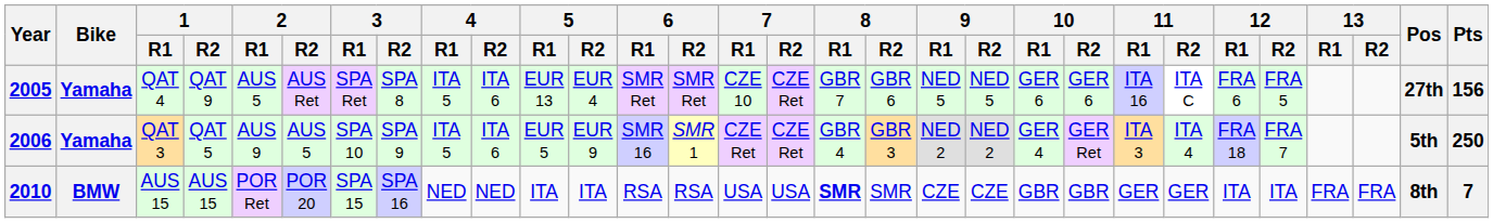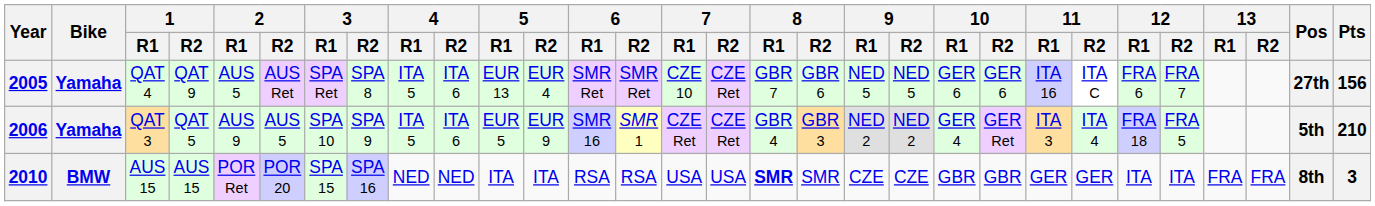 <table class="wikitable" style="text-align:center; font-size:90%">
 <tr>
 <th valign="middle" rowspan=2>Year</th>
 <th valign="middle" rowspan=2>Bike</th>
 <th colspan=2>1</th>
 <th colspan=2>2</th>
 <th colspan=2>3</th>
 <th colspan=2>4</th>
 <th colspan=2>5</th>
 <th colspan=2>6</th>
 <th colspan=2>7</th>
 <th colspan=2>8</th>
 <th colspan=2>9</th>
 <th colspan=2>10</th>
 <th colspan=2>11</th>
 <th colspan=2>12</th>
 <th colspan=2>13</th>
 <th rowspan=2>Pos</th>
 <th rowspan=2>Pts</th>
 </tr>
 <tr>
 <th>R1</th>
 <th>R2</th>
 <th>R1</th>
 <th>R2</th>
 <th>R1</th>
 <th>R2</th>
 <th>R1</th>
 <th>R2</th>
 <th>R1</th>
 <th>R2</th>
 <th>R1</th>
 <th>R2</th>
 <th>R1</th>
 <th>R2</th>
 <th>R1</th>
 <th>R2</th>
 <th>R1</th>
 <th>R2</th>
 <th>R1</th>
 <th>R2</th>
 <th>R1</th>
 <th>R2</th>
 <th>R1</th>
 <th>R2</th>
 <th>R1</th>
 <th>R2</th>
 </tr>
 <tr>
 <th><a href='#'>2005</a></th>
 <th><a href='#'>Yamaha</a></th>
 <td style="background:#dfffdf;"><a href='#'>QAT</a><br><small>4</small></td>
 <td style="background:#dfffdf;"><a href='#'>QAT</a><br><small>9</small></td>
 <td style="background:#dfffdf;"><a href='#'>AUS</a><br><small>5</small></td>
 <td style="background:#efcfff;"><a href='#'>AUS</a><br><small>Ret</small></td>
 <td style="background:#efcfff;"><a href='#'>SPA</a><br><small>Ret</small></td>
 <td style="background:#dfffdf;"><a href='#'>SPA</a><br><small>8</small></td>
 <td style="background:#dfffdf;"><a href='#'>ITA</a><br><small>5</small></td>
 <td style="background:#dfffdf;"><a href='#'>ITA</a><br><small>6</small></td>
 <td style="background:#dfffdf;"><a href='#'>EUR</a><br><small>13</small></td>
 <td style="background:#dfffdf;"><a href='#'>EUR</a><br><small>4</small></td>
 <td style="background:#efcfff;"><a href='#'>SMR</a><br><small>Ret</small></td>
 <td style="background:#efcfff;"><a href='#'>SMR</a><br><small>Ret</small></td>
 <td style="background:#dfffdf;"><a href='#'>CZE</a><br><small>10</small></td>
 <td style="background:#efcfff;"><a href='#'>CZE</a><br><small>Ret</small></td>
 <td style="background:#dfffdf;"><a href='#'>GBR</a><br><small>7</small></td>
 <td style="background:#dfffdf;"><a href='#'>GBR</a><br><small>6</small></td>
 <td style="background:#dfffdf;"><a href='#'>NED</a><br><small>5</small></td>
 <td style="background:#dfffdf;"><a href='#'>NED</a><br><small>5</small></td>
 <td style="background:#dfffdf;"><a href='#'>GER</a><br><small>6</small></td>
 <td style="background:#dfffdf;"><a href='#'>GER</a><br><small>6</small></td>
 <td style="background:#cfcfff;"><a href='#'>ITA</a><br><small>16</small></td>
 <td style="background:#ffffff;"><a href='#'>ITA</a><br><small>C</small></td>
 <td style="background:#dfffdf;"><a href='#'>FRA</a><br><small>6</small></td>
-<td style="background:#dfffdf;"><a href='#'>FRA</a><br><small>5</small></td>
+<td style="background:#dfffdf;"><a href='#'>FRA</a><br><small>7</small></td>
 <td></td>
 <td></td>
 <th>27th</th>
 <th>156</th>
 </tr>
 <tr>
 <th><a href='#'>2006</a></th>
 <th><a href='#'>Yamaha</a></th>
 <td style="background:#ffdf9f;"><a href='#'>QAT</a><br><small>3</small></td>
 <td style="background:#dfffdf;"><a href='#'>QAT</a><br><small>5</small></td>
 <td style="background:#dfffdf;"><a href='#'>AUS</a><br><small>9</small></td>
 <td style="background:#dfffdf;"><a href='#'>AUS</a><br><small>5</small></td>
 <td style="background:#dfffdf;"><a href='#'>SPA</a><br><small>10</small></td>
 <td style="background:#dfffdf;"><a href='#'>SPA</a><br><small>9</small></td>
 <td style="background:#dfffdf;"><a href='#'>ITA</a><br><small>5</small></td>
 <td style="background:#dfffdf;"><a href='#'>ITA</a><br><small>6</small></td>
 <td style="background:#dfffdf;"><a href='#'>EUR</a><br><small>5</small></td>
 <td style="background:#dfffdf;"><a href='#'>EUR</a><br><small>9</small></td>
 <td style="background:#cfcfff;"><a href='#'>SMR</a><br><small>16</small></td>
 <td style="background:#ffffbf;"><em><a href='#'>SMR</a></em><br><small>1</small></td>
 <td style="background:#efcfff;"><a href='#'>CZE</a><br><small>Ret</small></td>
 <td style="background:#efcfff;"><a href='#'>CZE</a><br><small>Ret</small></td>
 <td style="background:#dfffdf;"><a href='#'>GBR</a><br><small>4</small></td>
 <td style="background:#ffdf9f;"><a href='#'>GBR</a><br><small>3</small></td>
 <td style="background:#dfdfdf;"><a href='#'>NED</a><br><small>2</small></td>
 <td style="background:#dfdfdf;"><a href='#'>NED</a><br><small>2</small></td>
 <td style="background:#dfffdf;"><a href='#'>GER</a><br><small>4</small></td>
 <td style="background:#efcfff;"><a href='#'>GER</a><br><small>Ret</small></td>
 <td style="background:#ffdf9f;"><a href='#'>ITA</a><br><small>3</small></td>
 <td style="background:#dfffdf;"><a href='#'>ITA</a><br><small>4</small></td>
 <td style="background:#cfcfff;"><a href='#'>FRA</a><br><small>18</small></td>
-<td style="background:#dfffdf;"><a href='#'>FRA</a><br><small>7</small></td>
+<td style="background:#dfffdf;"><a href='#'>FRA</a><br><small>5</small></td>
 <td></td>
 <td></td>
 <th>5th</th>
-<th>250</th>
+<th>210</th>
 </tr>
 <tr>
 <th><a href='#'>2010</a></th>
 <th><a href='#'>BMW</a></th>
 <td style="background:#dfffdf;"><a href='#'>AUS</a><br><small>15</small></td>
 <td style="background:#dfffdf;"><a href='#'>AUS</a><br><small>15</small></td>
 <td style="background:#efcfff;"><a href='#'>POR</a><br><small>Ret</small></td>
 <td style="background:#cfcfff;"><a href='#'>POR</a><br><small>20</small></td>
 <td style="background:#dfffdf;"><a href='#'>SPA</a><br><small>15</small></td>
 <td style="background:#cfcfff;"><a href='#'>SPA</a><br><small>16</small></td>
 <td><a href='#'>NED</a></td>
 <td><a href='#'>NED</a></td>
 <td><a href='#'>ITA</a></td>
 <td><a href='#'>ITA</a></td>
 <td><a href='#'>RSA</a></td>
 <td><a href='#'>RSA</a></td>
 <td><a href='#'>USA</a></td>
 <td><a href='#'>USA</a></td>
 <td><strong><a href='#'>SMR</a></strong></td>
 <td><a href='#'>SMR</a></td>
 <td><a href='#'>CZE</a></td>
 <td><a href='#'>CZE</a></td>
 <td><a href='#'>GBR</a></td>
 <td><a href='#'>GBR</a></td>
 <td><a href='#'>GER</a></td>
 <td><a href='#'>GER</a></td>
 <td><a href='#'>ITA</a></td>
 <td><a href='#'>ITA</a></td>
 <td><a href='#'>FRA</a></td>
 <td><a href='#'>FRA</a></td>
 <th>8th</th>
-<th>7</th>
+<th>3</th>
 </tr>
 </table>
